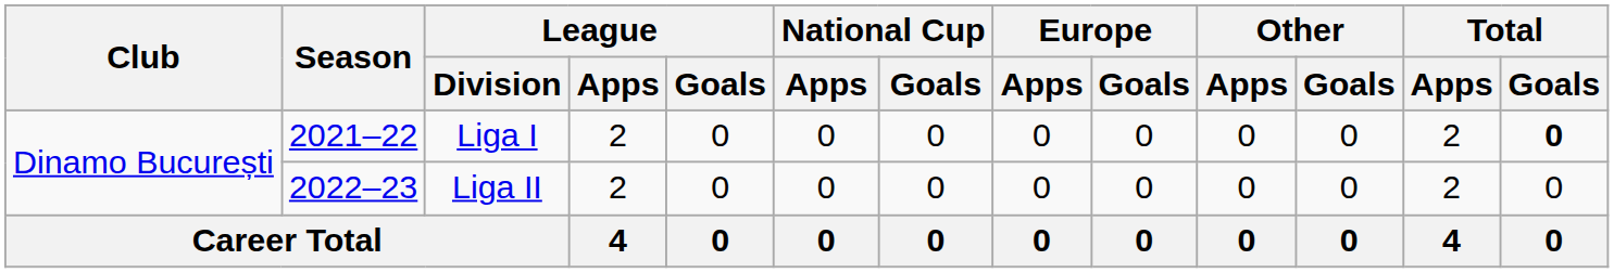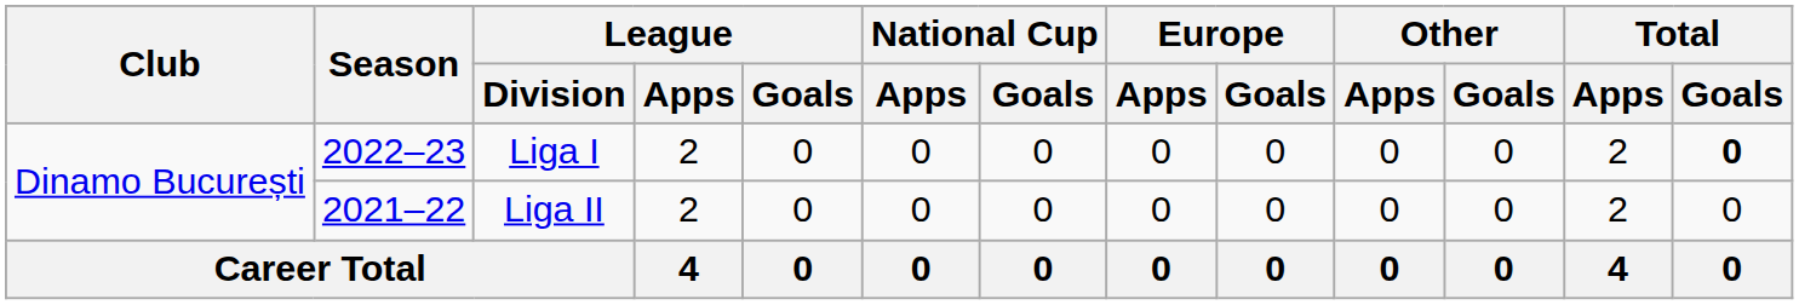 <table class=wikitable style=text-align:center>
 <tr>
 <th rowspan=2>Club</th>
 <th rowspan=2>Season</th>
 <th colspan=3>League</th>
 <th colspan=2>National Cup</th>
 <th colspan=2>Europe</th>
 <th colspan=2>Other</th>
 <th colspan=2>Total</th>
 </tr>
 <tr>
 <th>Division</th>
 <th>Apps</th>
 <th>Goals</th>
 <th>Apps</th>
 <th>Goals</th>
 <th>Apps</th>
 <th>Goals</th>
 <th>Apps</th>
 <th>Goals</th>
 <th>Apps</th>
 <th>Goals</th>
 </tr>
 <tr>
 <td rowspan="2"><a href='#'>Dinamo București</a></td>
-<td><a href='#'>2021–22</a></td>
+<td><a href='#'>2022–23</a></td>
 <td rowspan="1"><a href='#'>Liga I</a></td>
 <td>2</td>
 <td>0</td>
 <td>0</td>
 <td>0</td>
 <td>0</td>
 <td>0</td>
 <td>0</td>
 <td>0</td>
 <td>2</td>
 <td><strong>0</strong></td>
 </tr>
 <tr>
-<td><a href='#'>2022–23</a></td>
+<td><a href='#'>2021–22</a></td>
 <td rowspan="1"><a href='#'>Liga II</a></td>
 <td>2</td>
 <td>0</td>
 <td>0</td>
 <td>0</td>
 <td>0</td>
 <td>0</td>
 <td>0</td>
 <td>0</td>
 <td>2</td>
 <td>0</td>
 </tr>
 <tr>
 <th colspan="3">Career Total</th>
 <th>4</th>
 <th>0</th>
 <th>0</th>
 <th>0</th>
 <th>0</th>
 <th>0</th>
 <th>0</th>
 <th>0</th>
 <th>4</th>
 <th>0</th>
 </tr>
 </table>
